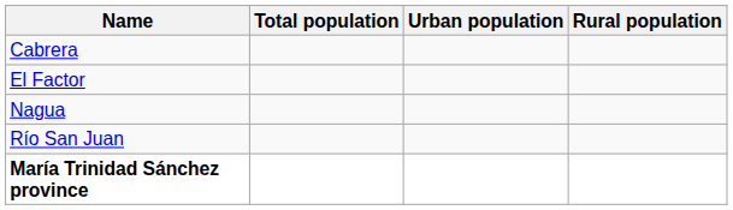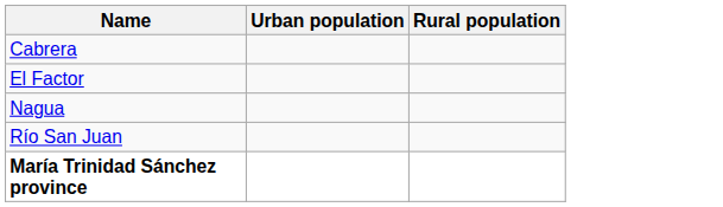 <table class="wikitable sortable" style="text-align:right; font-size:95%;">
 <tr>
 <th width="190px">Name</th>
-<th>Total population</th>
 <th>Urban population</th>
 <th>Rural population</th>
 </tr>
 <tr>
 <td align="left"><a href='#'>Cabrera</a></td>
 <td></td>
 <td></td>
-<td></td>
 </tr>
 <tr>
 <td align="left"><a href='#'>El Factor</a></td>
-<td></td>
 <td></td>
 <td></td>
 </tr>
 <tr>
 <td align="left"><a href='#'>Nagua</a></td>
 <td></td>
 <td></td>
-<td></td>
 </tr>
 <tr>
 <td align="left"><a href='#'>Río San Juan</a></td>
-<td></td>
 <td></td>
 <td></td>
 </tr>
 <tr style="background:white">
 <td align="left"><strong>María Trinidad Sánchez province</strong></td>
 <td></td>
 <td></td>
-<td></td>
 </tr>
 </table>
